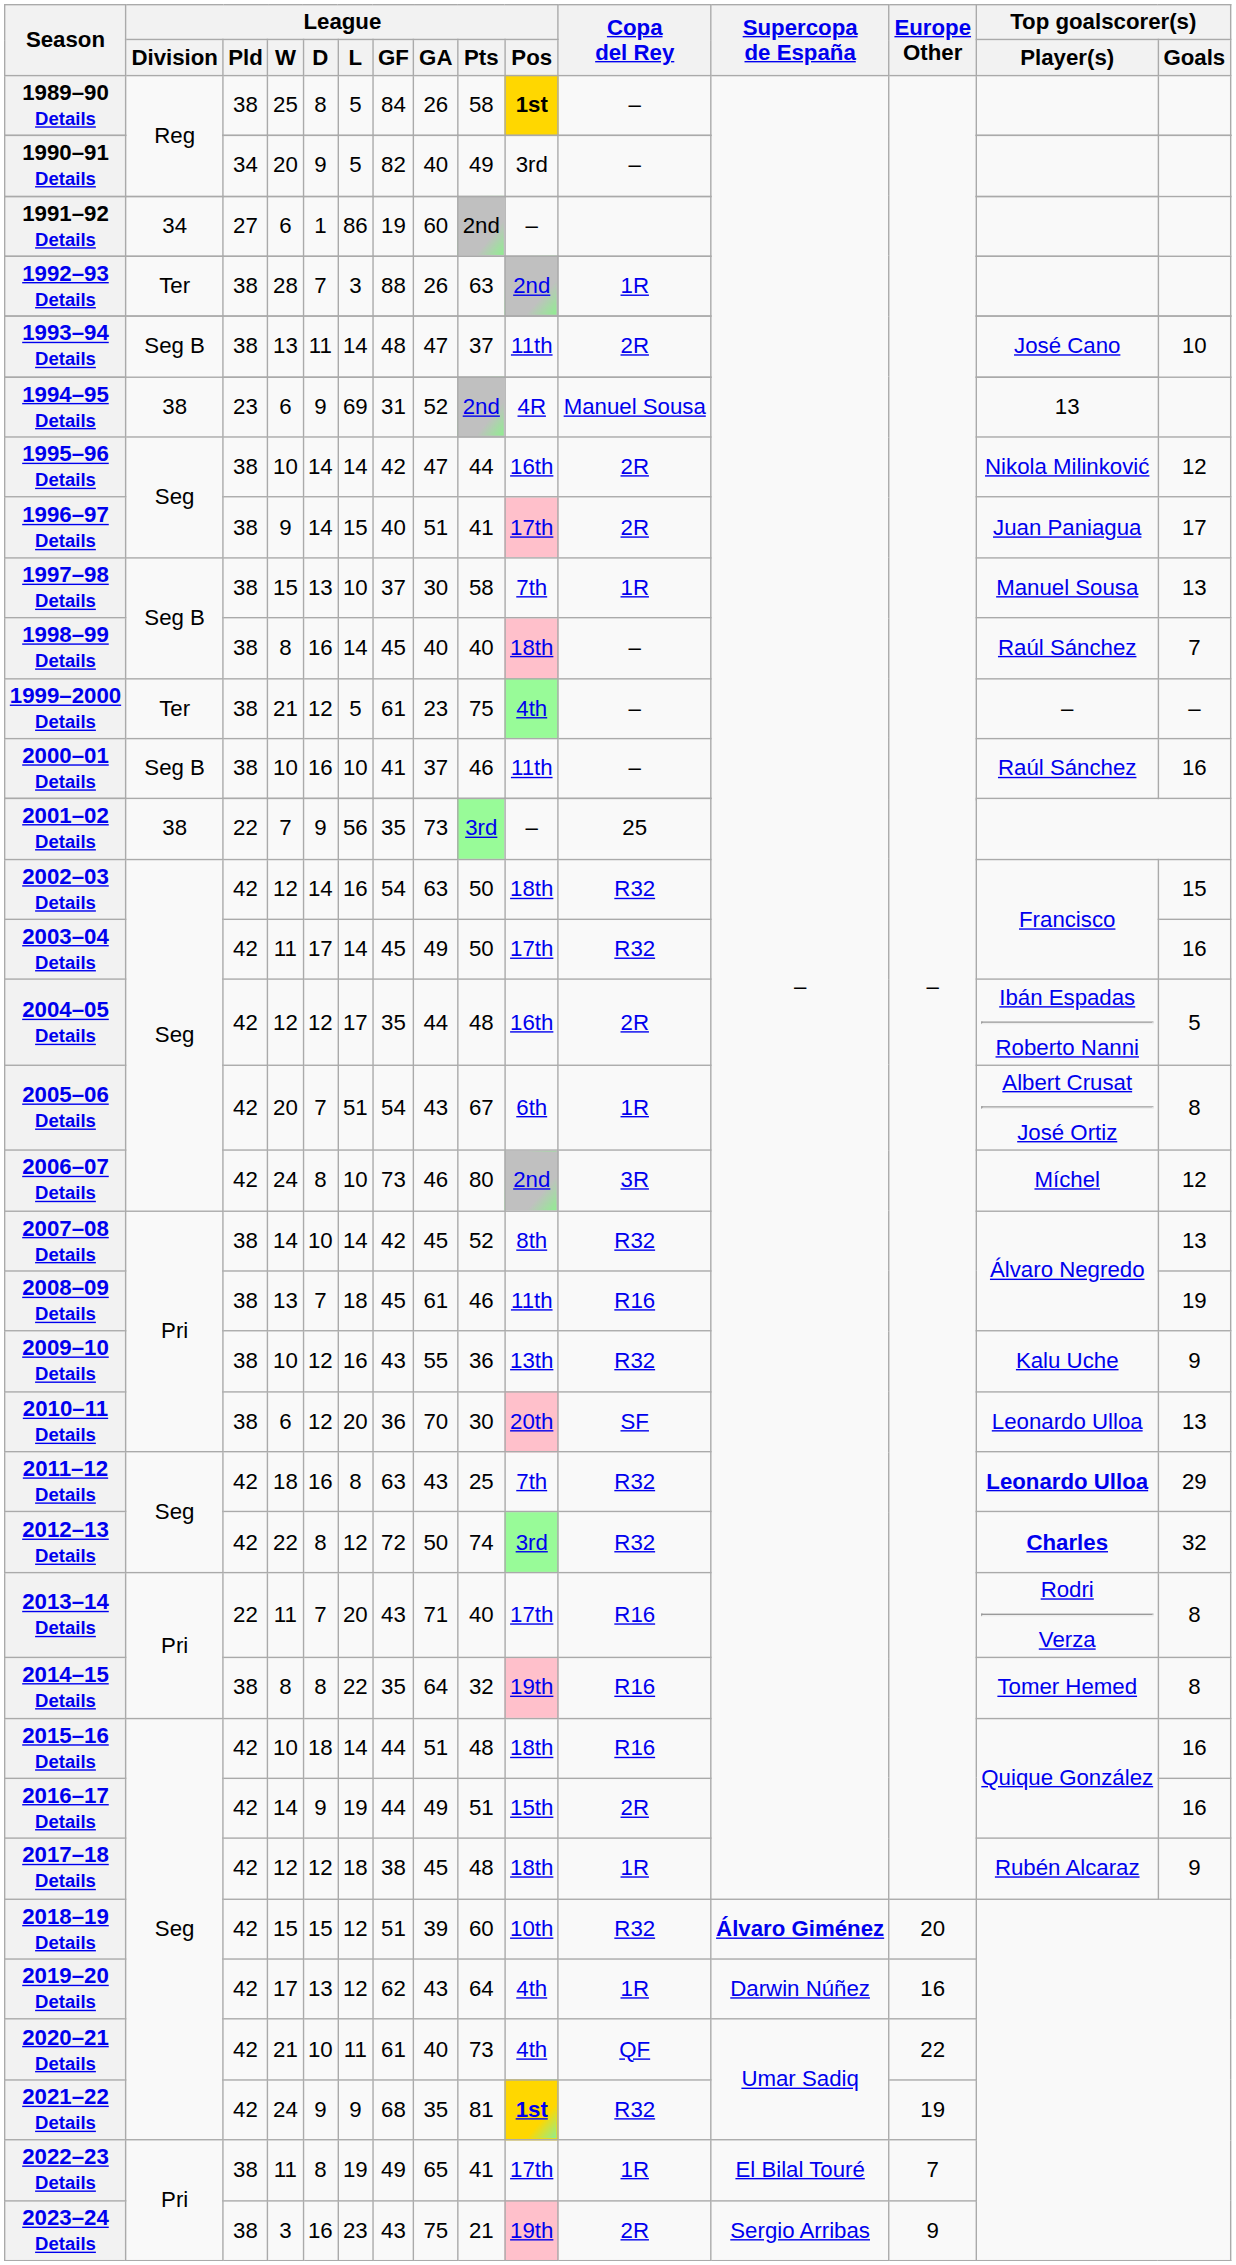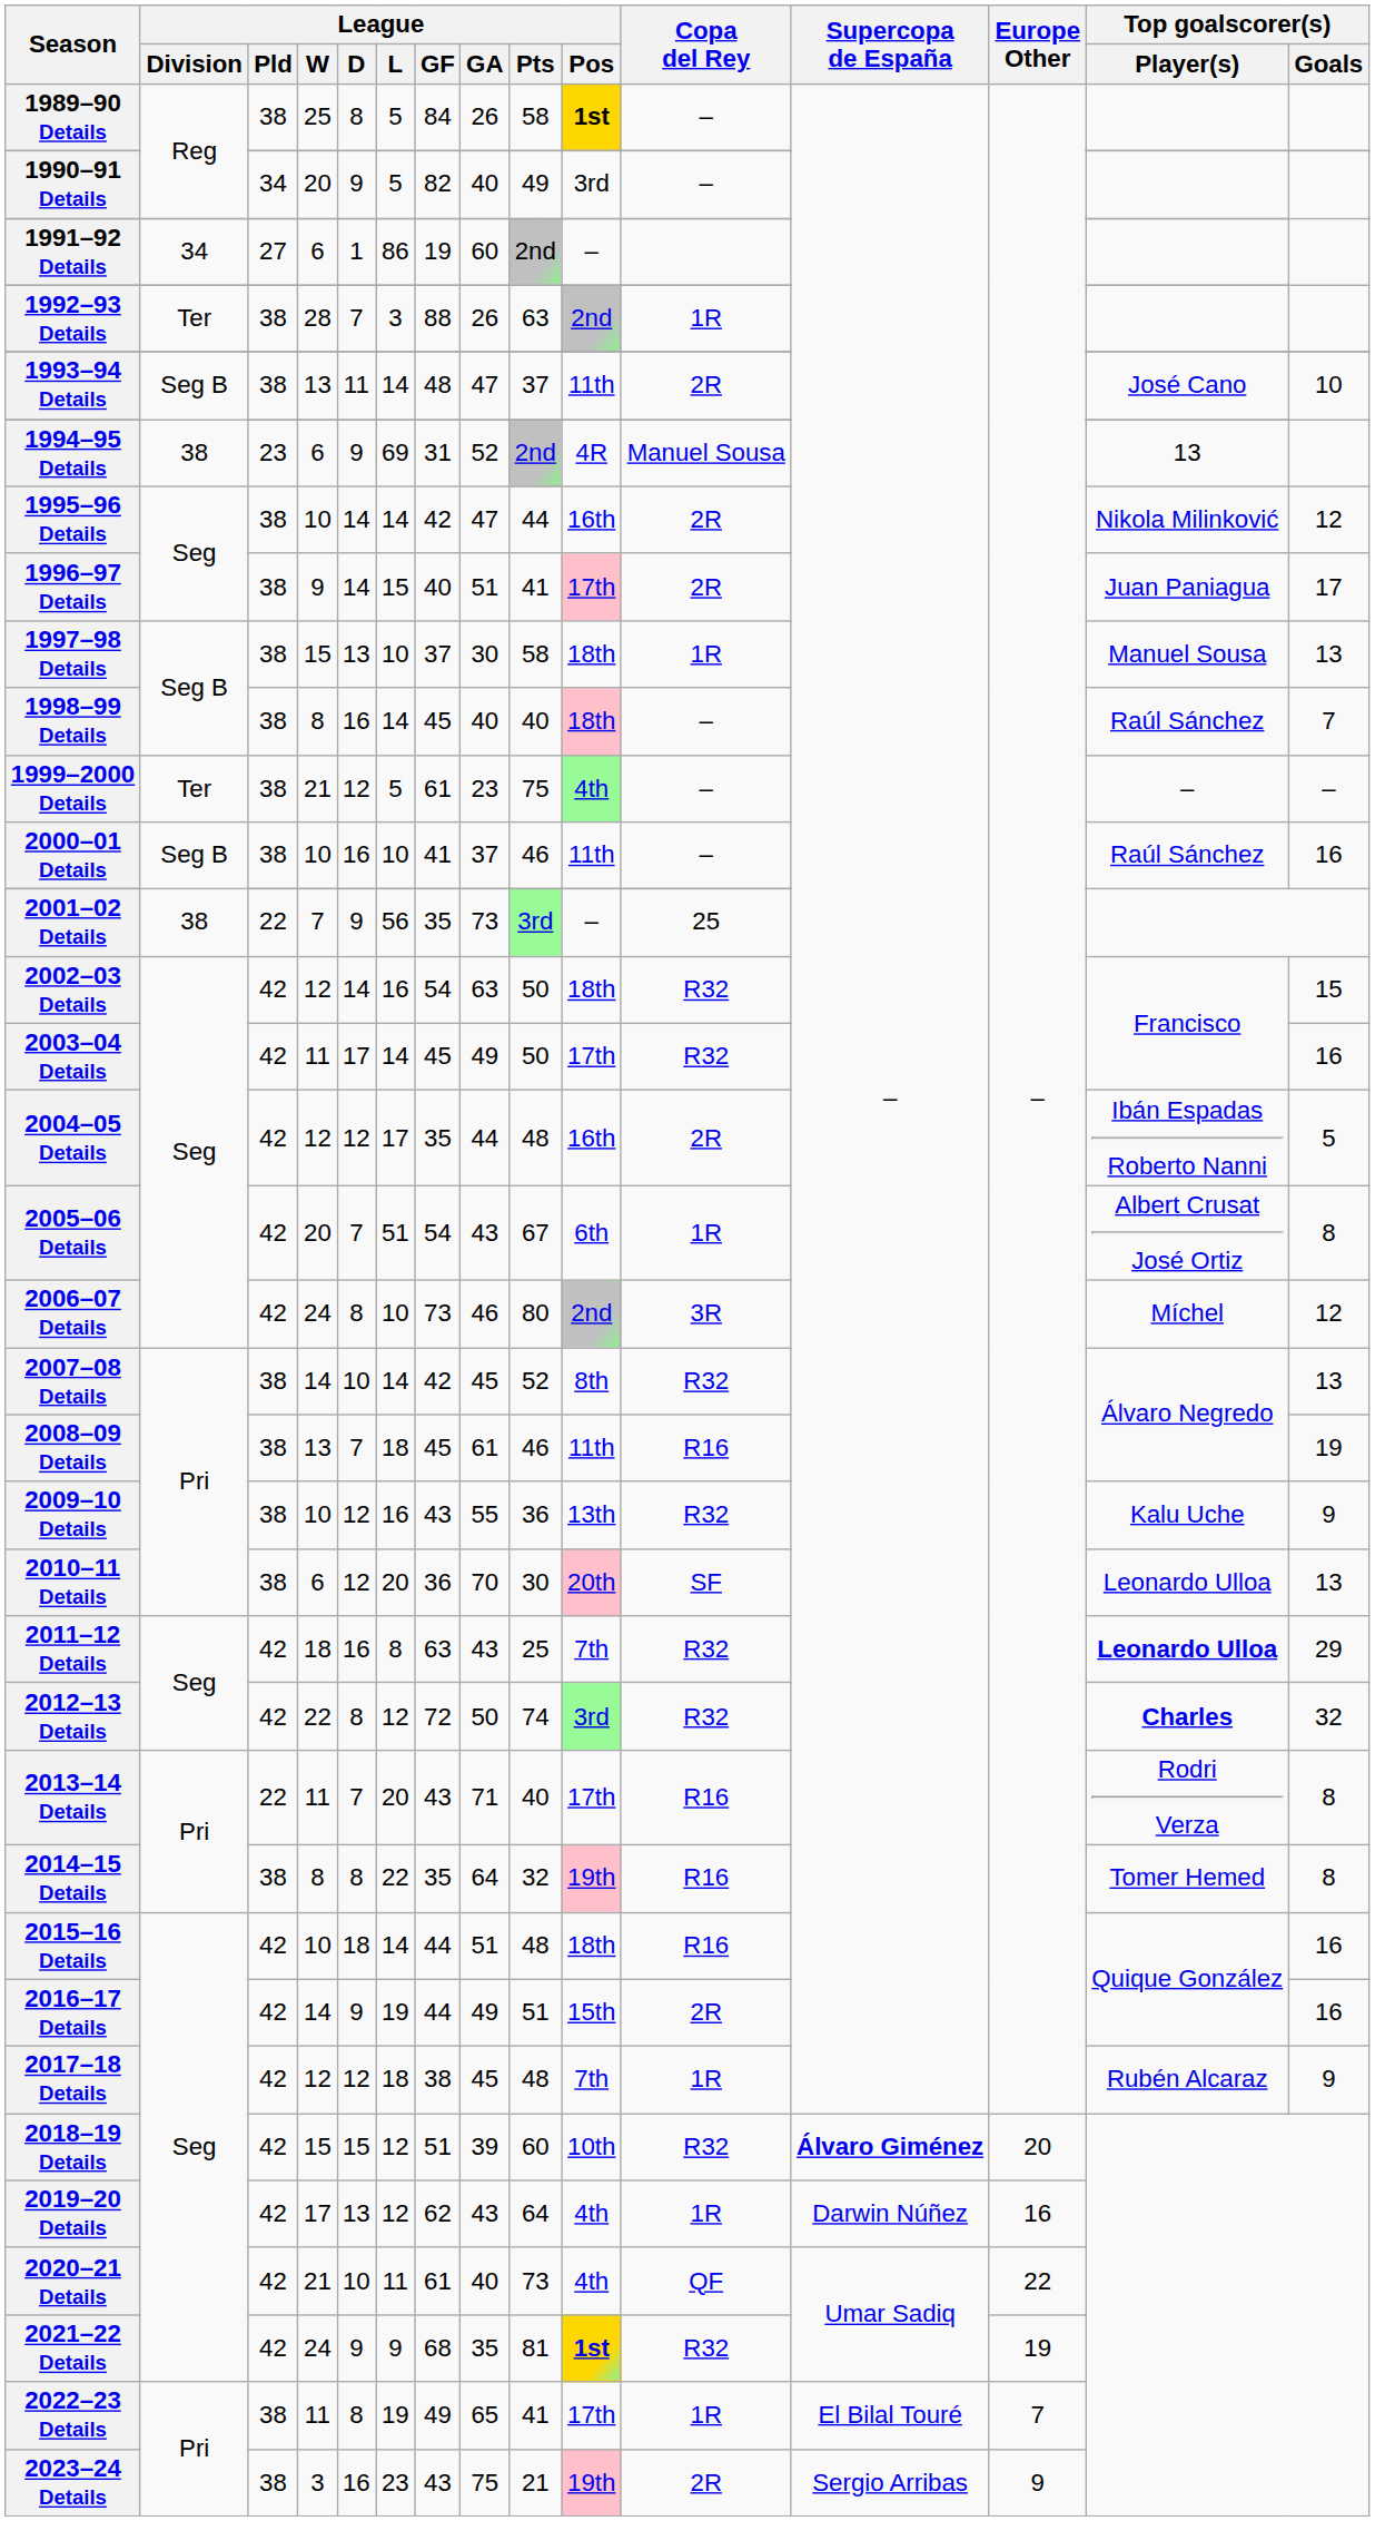 <table class="wikitable" style="text-align: center">
 <tr>
 <th rowspan=2>Season</th>
 <th colspan=9>League</th>
 <th rowspan=2><a href='#'>Copa<br>del Rey</a></th>
 <th rowspan=2><a href='#'>Supercopa<br>de España</a></th>
 <th rowspan=2><a href='#'>Europe</a><br>Other</th>
 <th colspan=2>Top goalscorer(s)</th>
 </tr>
 <tr>
 <th>Division</th>
 <th>Pld</th>
 <th>W</th>
 <th>D</th>
 <th>L</th>
 <th>GF</th>
 <th>GA</th>
 <th>Pts</th>
 <th>Pos</th>
 <th>Player(s)</th>
 <th>Goals</th>
 </tr>
 <tr>
 <th>1989–90<br> <small><a href='#'>Details</a></small></th>
 <td rowspan=3>Reg</td>
 <td>38</td>
 <td>25</td>
 <td>8</td>
 <td>5</td>
 <td>84</td>
 <td>26</td>
 <td>58</td>
 <td bgcolor=gold><strong>1st</strong></td>
 <td>–</td>
 <td rowspan=35>–</td>
 <td rowspan=35>–</td>
 <td></td>
 <td></td>
 </tr>
 <tr>
 </tr>
 <tr>
 <th>1990–91 <br> <small><a href='#'>Details</a></small></th>
 <td>34</td>
 <td>20</td>
 <td>9</td>
 <td>5</td>
 <td>82</td>
 <td>40</td>
 <td>49</td>
 <td>3rd</td>
 <td>–</td>
 <td></td>
 <td></td>
 </tr>
 <tr>
 </tr>
 <tr>
 <th>1991–92 <br> <small><a href='#'>Details</a></small></th>
 <td>34</td>
 <td>27</td>
 <td>6</td>
 <td>1</td>
 <td>86</td>
 <td>19</td>
 <td>60</td>
 <td style="background: linear-gradient(to bottom right, silver 70%, lightgreen);">2nd</td>
 <td>–</td>
 <td></td>
 <td></td>
 </tr>
 <tr>
 </tr>
 <tr>
 <th><a href='#'>1992–93</a> <br> <small><a href='#'>Details</a></small></th>
 <td>Ter</td>
 <td>38</td>
 <td>28</td>
 <td>7</td>
 <td>3</td>
 <td>88</td>
 <td>26</td>
 <td>63</td>
 <td style="background: linear-gradient(to bottom right, silver 70%, lightgreen);"><a href='#'>2nd</a></td>
 <td><a href='#'>1R</a></td>
 <td></td>
 <td></td>
 </tr>
 <tr>
 </tr>
 <tr>
 <th><a href='#'>1993–94</a> <br> <small><a href='#'>Details</a></small></th>
 <td rowspan=2>Seg B</td>
 <td>38</td>
 <td>13</td>
 <td>11</td>
 <td>14</td>
 <td>48</td>
 <td>47</td>
 <td>37</td>
 <td><a href='#'>11th</a></td>
 <td><a href='#'>2R</a></td>
 <td><a href='#'>José Cano</a></td>
 <td>10</td>
 </tr>
 <tr>
 </tr>
 <tr>
 <th><a href='#'>1994–95</a> <br> <small><a href='#'>Details</a></small></th>
 <td>38</td>
 <td>23</td>
 <td>6</td>
 <td>9</td>
 <td>69</td>
 <td>31</td>
 <td>52</td>
 <td style="background: linear-gradient(to bottom right, silver 70%, lightgreen);"><a href='#'>2nd</a></td>
 <td><a href='#'>4R</a></td>
 <td><a href='#'>Manuel Sousa</a></td>
 <td>13</td>
 </tr>
 <tr>
 <th><a href='#'>1995–96</a> <br> <small><a href='#'>Details</a></small></th>
 <td rowspan=2>Seg</td>
 <td>38</td>
 <td>10</td>
 <td>14</td>
 <td>14</td>
 <td>42</td>
 <td>47</td>
 <td>44</td>
 <td><a href='#'>16th</a></td>
 <td><a href='#'>2R</a></td>
 <td><a href='#'>Nikola Milinković</a></td>
 <td>12</td>
 </tr>
 <tr>
 <th><a href='#'>1996–97</a> <br> <small><a href='#'>Details</a></small></th>
 <td>38</td>
 <td>9</td>
 <td>14</td>
 <td>15</td>
 <td>40</td>
 <td>51</td>
 <td>41</td>
 <td bgcolor=pink><a href='#'>17th</a></td>
 <td><a href='#'>2R</a></td>
 <td><a href='#'>Juan Paniagua</a></td>
 <td>17</td>
 </tr>
 <tr>
 <th><a href='#'>1997–98</a> <br> <small><a href='#'>Details</a></small></th>
 <td rowspan=2>Seg B</td>
 <td>38</td>
 <td>15</td>
 <td>13</td>
 <td>10</td>
 <td>37</td>
 <td>30</td>
 <td>58</td>
-<td><a href='#'>7th</a></td>
+<td><a href='#'>18th</a></td>
 <td><a href='#'>1R</a></td>
 <td><a href='#'>Manuel Sousa</a></td>
 <td>13</td>
 </tr>
 <tr>
 <th><a href='#'>1998–99</a> <br> <small><a href='#'>Details</a></small></th>
 <td>38</td>
 <td>8</td>
 <td>16</td>
 <td>14</td>
 <td>45</td>
 <td>40</td>
 <td>40</td>
 <td bgcolor=pink><a href='#'>18th</a></td>
 <td>–</td>
 <td><a href='#'>Raúl Sánchez</a></td>
 <td>7</td>
 </tr>
 <tr>
 <th><a href='#'>1999–2000</a> <br> <small><a href='#'>Details</a></small></th>
 <td>Ter</td>
 <td>38</td>
 <td>21</td>
 <td>12</td>
 <td>5</td>
 <td>61</td>
 <td>23</td>
 <td>75</td>
 <td bgcolor=PaleGreen><a href='#'>4th</a></td>
 <td>–</td>
 <td>–</td>
 <td>–</td>
 </tr>
 <tr>
 <th><a href='#'>2000–01</a> <br> <small><a href='#'>Details</a></small></th>
 <td rowspan=2>Seg B</td>
 <td>38</td>
 <td>10</td>
 <td>16</td>
 <td>10</td>
 <td>41</td>
 <td>37</td>
 <td>46</td>
 <td><a href='#'>11th</a></td>
 <td>–</td>
 <td rowspan=2><a href='#'>Raúl Sánchez</a></td>
 <td>16</td>
 </tr>
 <tr>
 </tr>
 <tr>
 <th><a href='#'>2001–02</a> <br> <small><a href='#'>Details</a></small></th>
 <td>38</td>
 <td>22</td>
 <td>7</td>
 <td>9</td>
 <td>56</td>
 <td>35</td>
 <td>73</td>
 <td bgcolor=PaleGreen><a href='#'>3rd</a></td>
 <td>–</td>
 <td>25</td>
 </tr>
 <tr>
 <th><a href='#'>2002–03</a> <br> <small><a href='#'>Details</a></small></th>
 <td rowspan=5>Seg</td>
 <td>42</td>
 <td>12</td>
 <td>14</td>
 <td>16</td>
 <td>54</td>
 <td>63</td>
 <td>50</td>
 <td><a href='#'>18th</a></td>
 <td><a href='#'>R32</a></td>
 <td rowspan=2><a href='#'>Francisco</a></td>
 <td>15</td>
 </tr>
 <tr>
 <th><a href='#'>2003–04</a> <br> <small><a href='#'>Details</a></small></th>
 <td>42</td>
 <td>11</td>
 <td>17</td>
 <td>14</td>
 <td>45</td>
 <td>49</td>
 <td>50</td>
 <td><a href='#'>17th</a></td>
 <td><a href='#'>R32</a></td>
 <td>16</td>
 </tr>
 <tr>
 <th><a href='#'>2004–05</a> <br> <small><a href='#'>Details</a></small></th>
 <td>42</td>
 <td>12</td>
 <td>12</td>
 <td>17</td>
 <td>35</td>
 <td>44</td>
 <td>48</td>
 <td><a href='#'>16th</a></td>
 <td><a href='#'>2R</a></td>
 <td><a href='#'>Ibán Espadas</a><hr><a href='#'>Roberto Nanni</a></td>
 <td>5</td>
 </tr>
 <tr>
 <th><a href='#'>2005–06</a> <br> <small><a href='#'>Details</a></small></th>
 <td>42</td>
 <td>20</td>
 <td>7</td>
 <td>51</td>
 <td>54</td>
 <td>43</td>
 <td>67</td>
 <td><a href='#'>6th</a></td>
 <td><a href='#'>1R</a></td>
 <td><a href='#'>Albert Crusat</a><hr><a href='#'>José Ortiz</a></td>
 <td>8</td>
 </tr>
 <tr>
 <th><a href='#'>2006–07</a> <br> <small><a href='#'>Details</a></small></th>
 <td>42</td>
 <td>24</td>
 <td>8</td>
 <td>10</td>
 <td>73</td>
 <td>46</td>
 <td>80</td>
 <td style="background: linear-gradient(to bottom right, silver 70%, lightgreen);"><a href='#'>2nd</a></td>
 <td><a href='#'>3R</a></td>
 <td><a href='#'>Míchel</a></td>
 <td>12</td>
 </tr>
 <tr>
 <th><a href='#'>2007–08</a> <br> <small><a href='#'>Details</a></small></th>
 <td rowspan=4>Pri</td>
 <td>38</td>
 <td>14</td>
 <td>10</td>
 <td>14</td>
 <td>42</td>
 <td>45</td>
 <td>52</td>
 <td><a href='#'>8th</a></td>
 <td><a href='#'>R32</a></td>
 <td rowspan=2><a href='#'>Álvaro Negredo</a></td>
 <td>13</td>
 </tr>
 <tr>
 <th><a href='#'>2008–09</a> <br> <small><a href='#'>Details</a></small></th>
 <td>38</td>
 <td>13</td>
 <td>7</td>
 <td>18</td>
 <td>45</td>
 <td>61</td>
 <td>46</td>
 <td><a href='#'>11th</a></td>
 <td><a href='#'>R16</a></td>
 <td>19</td>
 </tr>
 <tr>
 <th><a href='#'>2009–10</a> <br> <small><a href='#'>Details</a></small></th>
 <td>38</td>
 <td>10</td>
 <td>12</td>
 <td>16</td>
 <td>43</td>
 <td>55</td>
 <td>36</td>
 <td><a href='#'>13th</a></td>
 <td><a href='#'>R32</a></td>
 <td><a href='#'>Kalu Uche</a></td>
 <td>9</td>
 </tr>
 <tr>
 <th><a href='#'>2010–11</a> <br> <small><a href='#'>Details</a></small></th>
 <td>38</td>
 <td>6</td>
 <td>12</td>
 <td>20</td>
 <td>36</td>
 <td>70</td>
 <td>30</td>
 <td bgcolor=pink><a href='#'>20th</a></td>
 <td><a href='#'>SF</a></td>
 <td><a href='#'>Leonardo Ulloa</a></td>
 <td>13</td>
 </tr>
 <tr>
 <th><a href='#'>2011–12</a> <br> <small><a href='#'>Details</a></small></th>
 <td rowspan=2>Seg</td>
 <td>42</td>
 <td>18</td>
 <td>16</td>
 <td>8</td>
 <td>63</td>
 <td>43</td>
 <td>25</td>
 <td><a href='#'>7th</a></td>
 <td><a href='#'>R32</a></td>
 <td><strong><a href='#'>Leonardo Ulloa</a></strong></td>
 <td>29</td>
 </tr>
 <tr>
 <th><a href='#'>2012–13</a> <br> <small><a href='#'>Details</a></small></th>
 <td>42</td>
 <td>22</td>
 <td>8</td>
 <td>12</td>
 <td>72</td>
 <td>50</td>
 <td>74</td>
 <td bgcolor=PaleGreen><a href='#'>3rd</a></td>
 <td><a href='#'>R32</a></td>
 <td><strong><a href='#'>Charles</a></strong></td>
 <td>32</td>
 </tr>
 <tr>
 <th><a href='#'>2013–14</a> <br> <small><a href='#'>Details</a></small></th>
 <td rowspan=2>Pri</td>
 <td>22</td>
 <td>11</td>
 <td>7</td>
 <td>20</td>
 <td>43</td>
 <td>71</td>
 <td>40</td>
 <td><a href='#'>17th</a></td>
 <td><a href='#'>R16</a></td>
 <td><a href='#'>Rodri</a><hr><a href='#'>Verza</a></td>
 <td>8</td>
 </tr>
 <tr>
 <th><a href='#'>2014–15</a> <br> <small><a href='#'>Details</a></small></th>
 <td>38</td>
 <td>8</td>
 <td>8</td>
 <td>22</td>
 <td>35</td>
 <td>64</td>
 <td>32</td>
 <td bgcolor=pink><a href='#'>19th</a></td>
 <td><a href='#'>R16</a></td>
 <td><a href='#'>Tomer Hemed</a></td>
 <td>8</td>
 </tr>
 <tr>
 <th><a href='#'>2015–16</a> <br> <small><a href='#'>Details</a></small></th>
 <td rowspan="7">Seg</td>
 <td>42</td>
 <td>10</td>
 <td>18</td>
 <td>14</td>
 <td>44</td>
 <td>51</td>
 <td>48</td>
 <td><a href='#'>18th</a></td>
 <td><a href='#'>R16</a></td>
 <td rowspan="2"><a href='#'>Quique González</a></td>
 <td>16</td>
 </tr>
 <tr>
 <th><a href='#'>2016–17</a> <br> <small><a href='#'>Details</a></small></th>
 <td>42</td>
 <td>14</td>
 <td>9</td>
 <td>19</td>
 <td>44</td>
 <td>49</td>
 <td>51</td>
 <td><a href='#'>15th</a></td>
 <td><a href='#'>2R</a></td>
 <td>16</td>
 </tr>
 <tr>
 <th><a href='#'>2017–18</a> <br> <small><a href='#'>Details</a></small></th>
 <td>42</td>
 <td>12</td>
 <td>12</td>
 <td>18</td>
 <td>38</td>
 <td>45</td>
 <td>48</td>
-<td><a href='#'>18th</a></td>
+<td><a href='#'>7th</a></td>
 <td><a href='#'>1R</a></td>
 <td><a href='#'>Rubén Alcaraz</a></td>
 <td>9</td>
 </tr>
 <tr>
 <th><a href='#'>2018–19</a> <br> <small><a href='#'>Details</a></small></th>
 <td>42</td>
 <td>15</td>
 <td>15</td>
 <td>12</td>
 <td>51</td>
 <td>39</td>
 <td>60</td>
 <td><a href='#'>10th</a></td>
 <td><a href='#'>R32</a></td>
 <td><strong><a href='#'>Álvaro Giménez</a></strong></td>
 <td>20</td>
 </tr>
 <tr>
 <th><a href='#'>2019–20</a> <br> <small><a href='#'>Details</a></small></th>
 <td>42</td>
 <td>17</td>
 <td>13</td>
 <td>12</td>
 <td>62</td>
 <td>43</td>
 <td>64</td>
 <td><a href='#'>4th</a></td>
 <td><a href='#'>1R</a></td>
 <td><a href='#'>Darwin Núñez</a></td>
 <td>16</td>
 </tr>
 <tr>
 <th><a href='#'>2020–21</a> <br> <small><a href='#'>Details</a></small></th>
 <td>42</td>
 <td>21</td>
 <td>10</td>
 <td>11</td>
 <td>61</td>
 <td>40</td>
 <td>73</td>
 <td><a href='#'>4th</a></td>
 <td><a href='#'>QF</a></td>
 <td rowspan="2"><a href='#'>Umar Sadiq</a></td>
 <td>22</td>
 </tr>
 <tr>
 <th><a href='#'>2021–22</a> <br> <small><a href='#'>Details</a></small></th>
 <td>42</td>
 <td>24</td>
 <td>9</td>
 <td>9</td>
 <td>68</td>
 <td>35</td>
 <td>81</td>
 <td style="background: linear-gradient(to bottom right, gold 70%, lightgreen);"><strong><a href='#'>1st</a></strong></td>
 <td><a href='#'>R32</a></td>
 <td>19</td>
 </tr>
 <tr>
 <th><a href='#'>2022–23</a> <br> <small><a href='#'>Details</a></small></th>
 <td rowspan="2">Pri</td>
 <td>38</td>
 <td>11</td>
 <td>8</td>
 <td>19</td>
 <td>49</td>
 <td>65</td>
 <td>41</td>
 <td><a href='#'>17th</a></td>
 <td><a href='#'>1R</a></td>
 <td><a href='#'>El Bilal Touré</a></td>
 <td>7</td>
 </tr>
 <tr>
 <th><a href='#'>2023–24</a> <br> <small><a href='#'>Details</a></small></th>
 <td>38</td>
 <td>3</td>
 <td>16</td>
 <td>23</td>
 <td>43</td>
 <td>75</td>
 <td>21</td>
 <td bgcolor=pink><a href='#'>19th</a></td>
 <td><a href='#'>2R</a></td>
 <td><a href='#'>Sergio Arribas</a></td>
 <td>9</td>
 </tr>
 </table>
